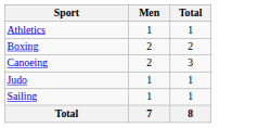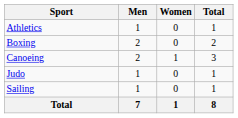 <table class="wikitable sortable" style="text-align:center;">
 <tr>
 <th width=180>Sport</th>
 <th width=55>Men</th>
+<th width=55>Women</th>
 <th width=55>Total</th>
 </tr>
 <tr>
 <td align=left><a href='#'>Athletics</a></td>
 <td>1</td>
+<td>0</td>
 <td>1</td>
 </tr>
 <tr>
 <td align=left><a href='#'>Boxing</a></td>
 <td>2</td>
+<td>0</td>
 <td>2</td>
 </tr>
 <tr>
 <td align=left><a href='#'>Canoeing</a></td>
 <td>2</td>
+<td>1</td>
 <td>3</td>
 </tr>
 <tr>
 <td align=left><a href='#'>Judo</a></td>
 <td>1</td>
+<td>0</td>
 <td>1</td>
 </tr>
 <tr>
 <td align=left><a href='#'>Sailing</a></td>
 <td>1</td>
+<td>0</td>
 <td>1</td>
 </tr>
 <tr>
 <th>Total</th>
 <th>7</th>
+<th>1</th>
 <th>8</th>
 </tr>
 </table>
